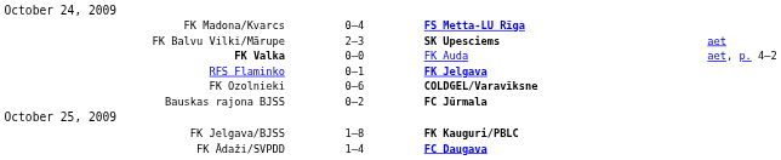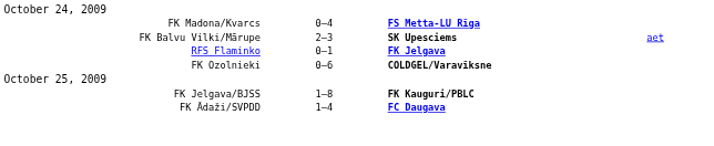 <table width=100% cellspacing=1>
 <tr>
 <th width=25%></th>
 <th width=12%></th>
 <th width=25%></th>
 <th></th>
 </tr>
 <tr>
 <td>October 24, 2009</td>
 </tr>
 <tr style=font-size:90%>
 <td align=right>FK Madona/Kvarcs</td>
 <td align=center>0–4</td>
 <td><strong><a href='#'>FS Metta-LU Rīga</a></strong></td>
 <td></td>
 </tr>
 <tr style=font-size:90%>
 <td align=right>FK Balvu Vilki/Mārupe</td>
 <td align=center>2–3</td>
 <td><strong>SK Upesciems</strong></td>
 <td><a href='#'>aet</a></td>
 </tr>
 <tr style=font-size:90%>
-<td align=right><strong>FK Valka</strong></td>
-<td align=center>0–0</td>
-<td><a href='#'>FK Auda</a></td>
-<td><a href='#'>aet</a>, <a href='#'>p.</a> 4–2</td>
-</tr>
-<tr style=font-size:90%>
 <td align=right><a href='#'>RFS Flaminko</a></td>
 <td align=center>0–1</td>
 <td><strong><a href='#'>FK Jelgava</a></strong></td>
 <td></td>
 </tr>
 <tr style=font-size:90%>
 <td align=right>FK Ozolnieki</td>
 <td align=center>0–6</td>
 <td><strong>COLDGEL/Varavīksne</strong></td>
-<td></td>
-</tr>
-<tr style=font-size:90%>
-<td align=right>Bauskas rajona BJSS</td>
-<td align=center>0–2</td>
-<td><strong>FC Jūrmala</strong></td>
 <td></td>
 </tr>
 <tr>
 <td>October 25, 2009</td>
 </tr>
 <tr style=font-size:90%>
 <td align=right>FK Jelgava/BJSS</td>
 <td align=center>1–8</td>
 <td><strong>FK Kauguri/PBLC</strong></td>
 <td></td>
 </tr>
 <tr style=font-size:90%>
 <td align=right>FK Ādaži/SVPDD</td>
 <td align=center>1–4</td>
 <td><strong><a href='#'>FC Daugava</a></strong></td>
 </tr>
 </table>
